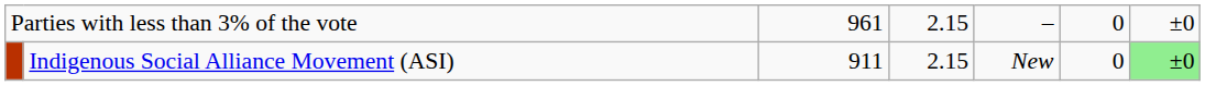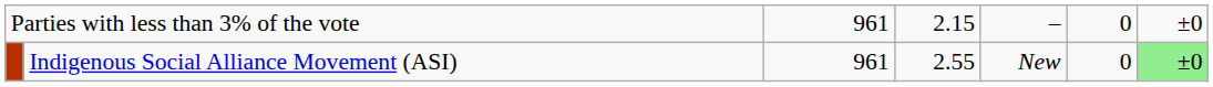 <table class="wikitable collapsible collapsed" style="text-align:right; border:0px; margin-top:-1px; margin-bottom:0;">
 <tr>
 <th style="text-align:left; font-weight:normal; background:#F9F9F9" width=500px colspan=2>Parties with less than 3% of the vote</th>
 <td width=80>961</td>
 <td width=50>2.15</td>
 <td width=50>–</td>
 <td width=40>0</td>
 <td width=40>±0</td>
 </tr>
 <tr>
 <td style="color:inherit;background:#B93000"></td>
 <td align="left"><a href='#'>Indigenous Social Alliance Movement</a> (ASI)</td>
-<td>911</td>
-<td>2.15</td>
+<td>961</td>
+<td>2.55</td>
 <td><em>New</em></td>
 <td>0</td>
 <td style="background: lightgreen;">±0</td>
 </tr>
 </table>
